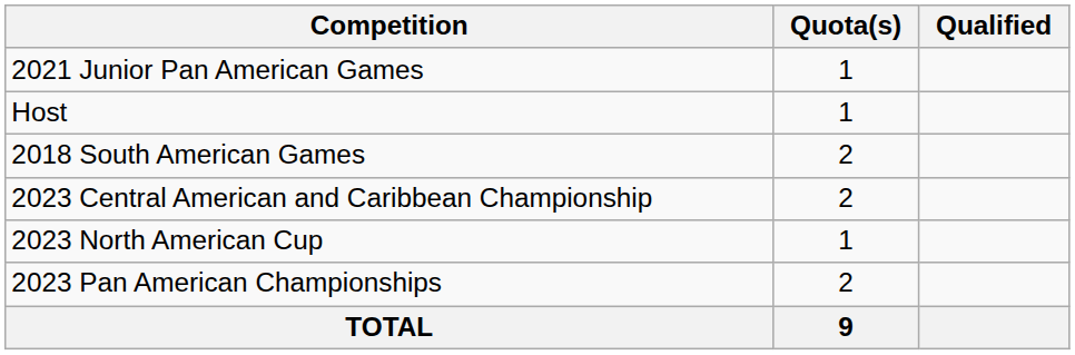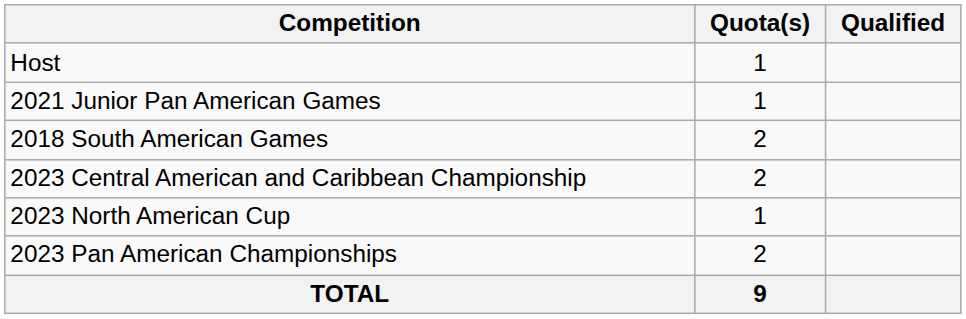 <table class = "wikitable" width=630>
 <tr>
 <th>Competition</th>
 <th>Quota(s)</th>
 <th>Qualified</th>
 </tr>
 <tr>
-<td>2021 Junior Pan American Games</td>
+<td>Host</td>
 <td align="center">1</td>
 <td></td>
 </tr>
 <tr>
-<td>Host</td>
+<td>2021 Junior Pan American Games</td>
 <td align="center">1</td>
 <td></td>
 </tr>
 <tr>
 <td>2018 South American Games</td>
 <td align="center">2</td>
 <td><br></td>
 </tr>
 <tr>
 <td>2023 Central American and Caribbean Championship</td>
 <td align="center">2</td>
 <td><br></td>
 </tr>
 <tr>
 <td>2023 North American Cup</td>
 <td align="center">1</td>
 <td></td>
 </tr>
 <tr>
 <td>2023 Pan American Championships</td>
 <td align="center">2</td>
 <td><br></td>
 </tr>
 <tr>
 <th>TOTAL</th>
 <th>9</th>
 <th></th>
 </tr>
 </table>
